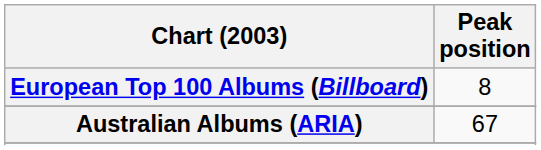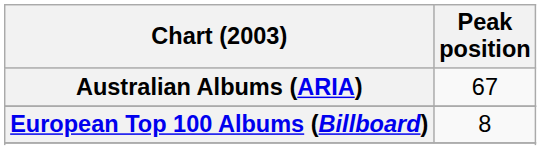 <table class="wikitable plainrowheaders sortable" style="text-align:center;">
 <tr>
 <th scope="col">Chart (2003)</th>
 <th scope="col">Peak<br>position</th>
 </tr>
 <tr>
-<th scope="row"><a href='#'>European Top 100 Albums</a> (<em><a href='#'>Billboard</a></em>)</th>
-<td>8</td>
+<th scope="row">Australian Albums (<a href='#'>ARIA</a>)</th>
+<td>67</td>
 </tr>
 <tr>
 </tr>
 <tr>
 </tr>
 <tr>
 </tr>
 <tr>
-<th scope="row">Australian Albums (<a href='#'>ARIA</a>)</th>
-<td>67</td>
+<th scope="row"><a href='#'>European Top 100 Albums</a> (<em><a href='#'>Billboard</a></em>)</th>
+<td>8</td>
 </tr>
 <tr>
 </tr>
 <tr>
 </tr>
 <tr>
 </tr>
 <tr>
 </tr>
 <tr>
 </tr>
 <tr>
 </tr>
 </table>
